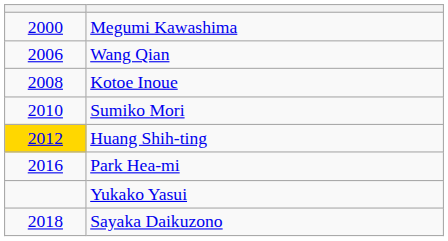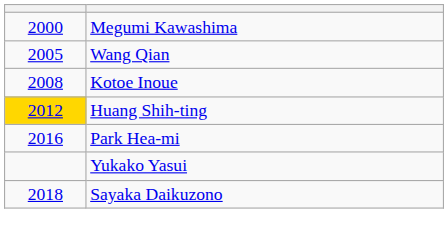 <table class=wikitable style="width: 400px;">
 <tr>
 <th width="40"></th>
 <th width="200"></th>
 </tr>
 <tr>
 <td align=center><a href='#'>2000</a></td>
 <td> <a href='#'>Megumi Kawashima</a></td>
 </tr>
 <tr>
-<td align=center><a href='#'>2006</a></td>
+<td align=center><a href='#'>2005</a></td>
 <td> <a href='#'>Wang Qian</a></td>
 </tr>
 <tr>
 <td align=center><a href='#'>2008</a></td>
 <td> <a href='#'>Kotoe Inoue</a></td>
-</tr>
-<tr>
-<td align=center><a href='#'>2010</a></td>
-<td> <a href='#'>Sumiko Mori</a></td>
 </tr>
 <tr>
 <td align=center style="background: gold;"><a href='#'>2012</a></td>
 <td> <a href='#'>Huang Shih-ting</a></td>
 </tr>
 <tr>
 <td align=center><a href='#'>2016</a></td>
 <td> <a href='#'>Park Hea-mi</a></td>
 </tr>
 <tr>
 <td align=center></td>
 <td> <a href='#'>Yukako Yasui</a></td>
 </tr>
 <tr>
 <td align=center><a href='#'>2018</a></td>
 <td> <a href='#'>Sayaka Daikuzono</a></td>
 </tr>
 </table>
